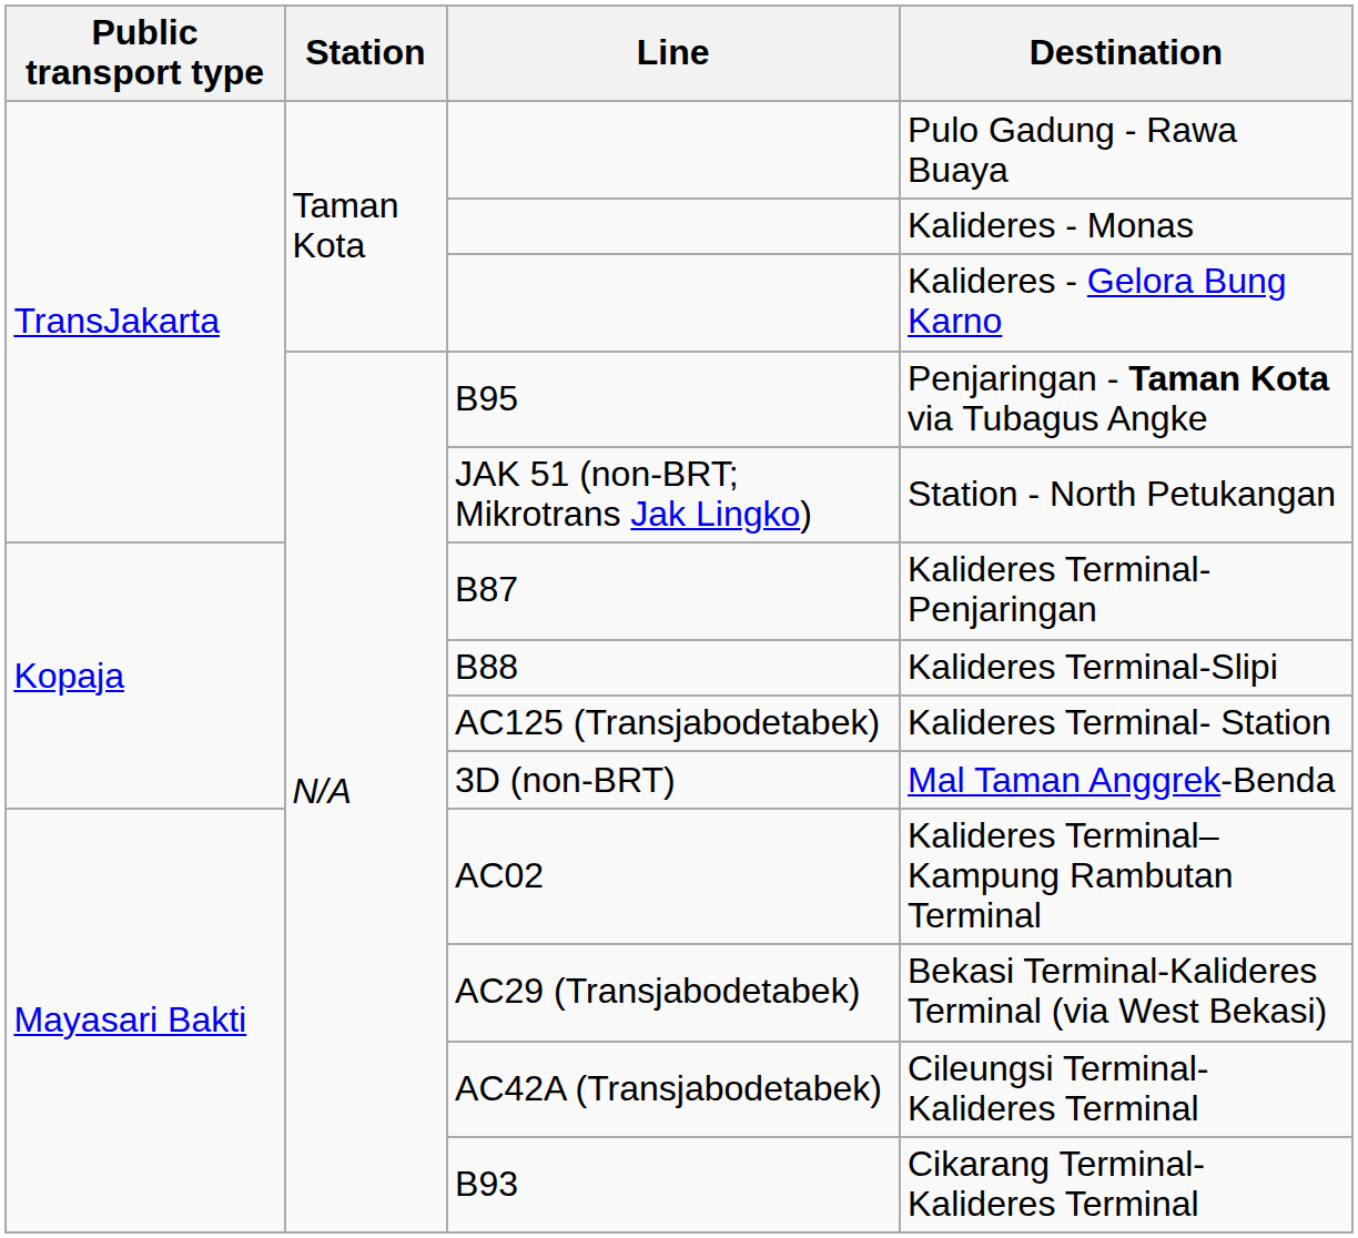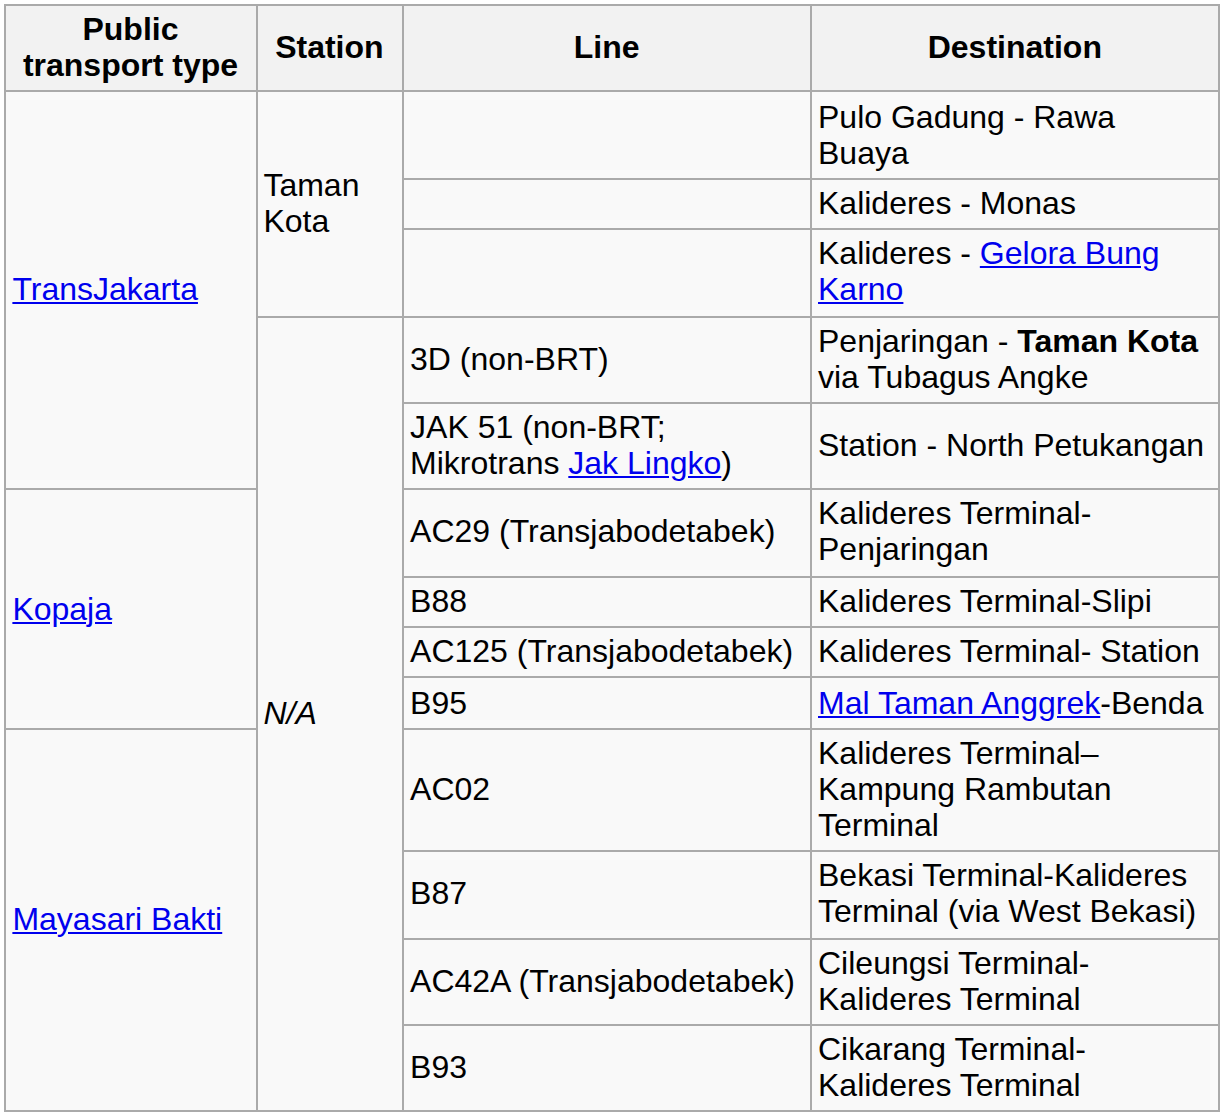 <table class=wikitable>
 <tr>
 <th>Public transport type</th>
 <th>Station</th>
 <th>Line</th>
 <th>Destination</th>
 </tr>
 <tr>
 <td rowspan="5"><a href='#'>TransJakarta</a></td>
 <td rowspan="3">Taman Kota</td>
 <td></td>
 <td>Pulo Gadung - Rawa Buaya</td>
 </tr>
 <tr>
 <td></td>
 <td>Kalideres - Monas</td>
 </tr>
 <tr>
 <td></td>
 <td>Kalideres - <a href='#'>Gelora Bung Karno</a></td>
 </tr>
 <tr>
 <td rowspan="10"><em>N/A</em></td>
-<td>B95</td>
+<td>3D (non-BRT)</td>
 <td>Penjaringan - <strong>Taman Kota</strong> via Tubagus Angke</td>
 </tr>
 <tr>
 <td>JAK 51 (non-BRT; Mikrotrans <a href='#'>Jak Lingko</a>)</td>
 <td> Station - North Petukangan</td>
 </tr>
 <tr>
 <td rowspan="4"><a href='#'>Kopaja</a></td>
-<td>B87</td>
+<td>AC29 (Transjabodetabek)</td>
 <td>Kalideres Terminal-Penjaringan</td>
 </tr>
 <tr>
 <td>B88</td>
 <td>Kalideres Terminal-Slipi</td>
 </tr>
 <tr>
 <td>AC125 (Transjabodetabek)</td>
 <td>Kalideres Terminal- Station</td>
 </tr>
 <tr>
-<td>3D (non-BRT)</td>
+<td>B95</td>
 <td><a href='#'>Mal Taman Anggrek</a>-Benda</td>
 </tr>
 <tr>
 <td rowspan="4"><a href='#'>Mayasari Bakti</a></td>
 <td>AC02</td>
 <td>Kalideres Terminal–Kampung Rambutan Terminal</td>
 </tr>
 <tr>
-<td>AC29 (Transjabodetabek)</td>
+<td>B87</td>
 <td>Bekasi Terminal-Kalideres Terminal (via West Bekasi)</td>
 </tr>
 <tr>
 <td>AC42A (Transjabodetabek)</td>
 <td>Cileungsi Terminal-Kalideres Terminal</td>
 </tr>
 <tr>
 <td>B93</td>
 <td>Cikarang Terminal-Kalideres Terminal</td>
 </tr>
 <tr>
 </tr>
 </table>
